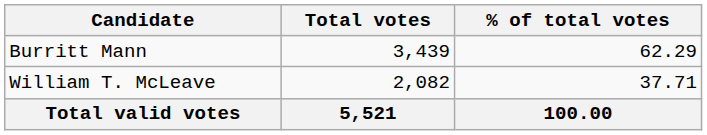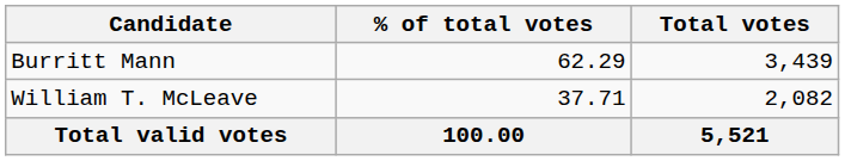 <table style="width:475px;" class="wikitable">
 <tr bgcolor="#EEEEEE">
 <th align="left">Candidate</th>
+<th align="right">% of total votes</th>
 <th align="right">Total votes</th>
-<th align="right">% of total votes</th>
 </tr>
 <tr>
 <td align="left">Burritt Mann</td>
+<td align="right">62.29</td>
 <td align="right">3,439</td>
-<td align="right">62.29</td>
 </tr>
 <tr>
 <td align="left">William T. McLeave</td>
+<td align="right">37.71</td>
 <td align="right">2,082</td>
-<td align="right">37.71</td>
 </tr>
 <tr bgcolor="#EEEEEE">
 <th align="left">Total valid votes</th>
+<th align="right">100.00</th>
 <th align="right">5,521</th>
-<th align="right">100.00</th>
 </tr>
 </table>
